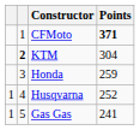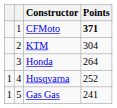 <table class="wikitable" style="font-size: 95%;">
 <tr>
 <th></th>
 <th></th>
 <th>Constructor</th>
 <th>Points</th>
 </tr>
 <tr>
 <td></td>
 <td align=center>1</td>
 <td> <a href='#'>CFMoto</a></td>
 <td align=left><strong>371</strong></td>
 </tr>
 <tr>
 <td></td>
-<td align=center><strong>2</strong></td>
+<td align=center>2</td>
 <td> <a href='#'>KTM</a></td>
 <td align=left>304</td>
 </tr>
 <tr>
 <td></td>
 <td align=center>3</td>
 <td> <a href='#'>Honda</a></td>
-<td align=left>259</td>
+<td align=left>264</td>
 </tr>
 <tr>
 <td> 1</td>
 <td align=center>4</td>
 <td> <a href='#'>Husqvarna</a></td>
 <td align=left>252</td>
 </tr>
 <tr>
 <td> 1</td>
 <td align=center>5</td>
 <td> <a href='#'>Gas Gas</a></td>
 <td align=left>241</td>
 </tr>
 </table>
